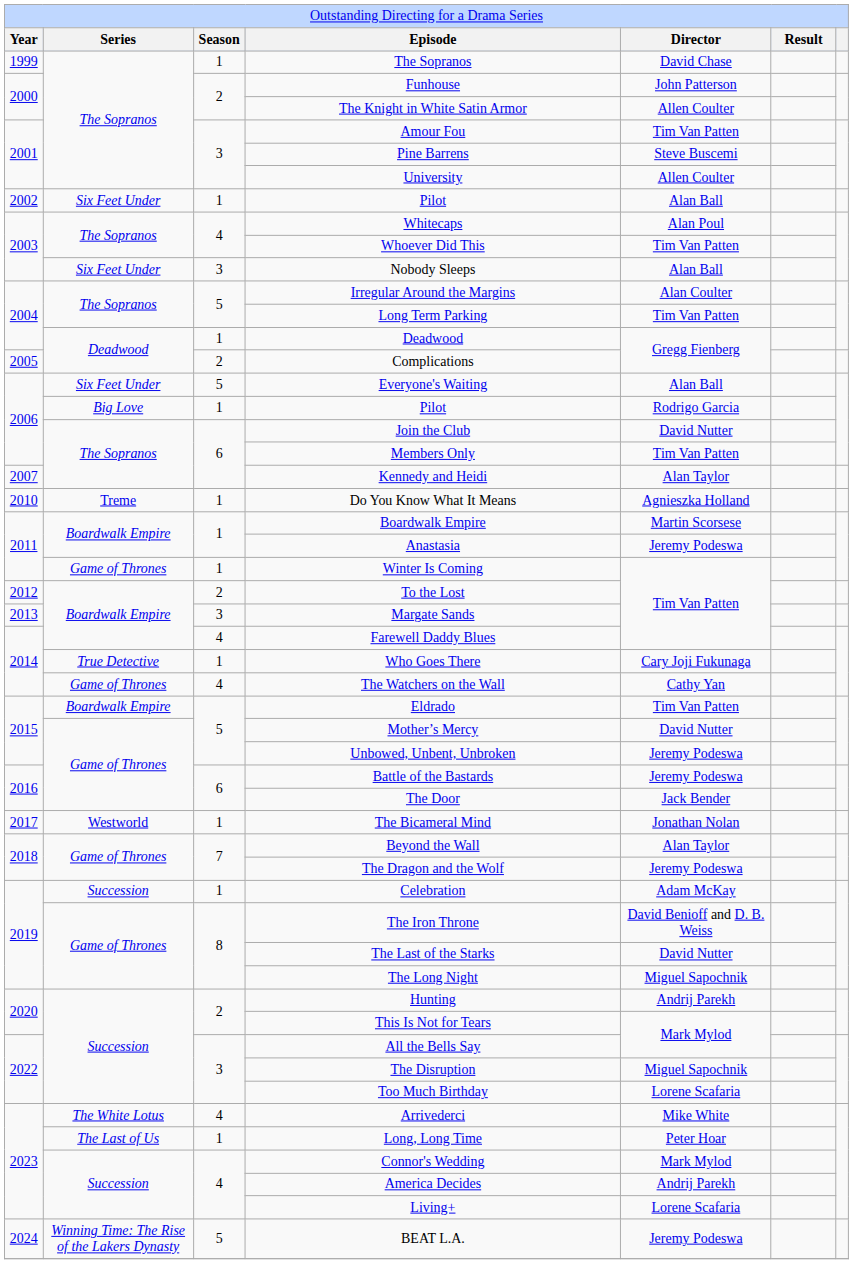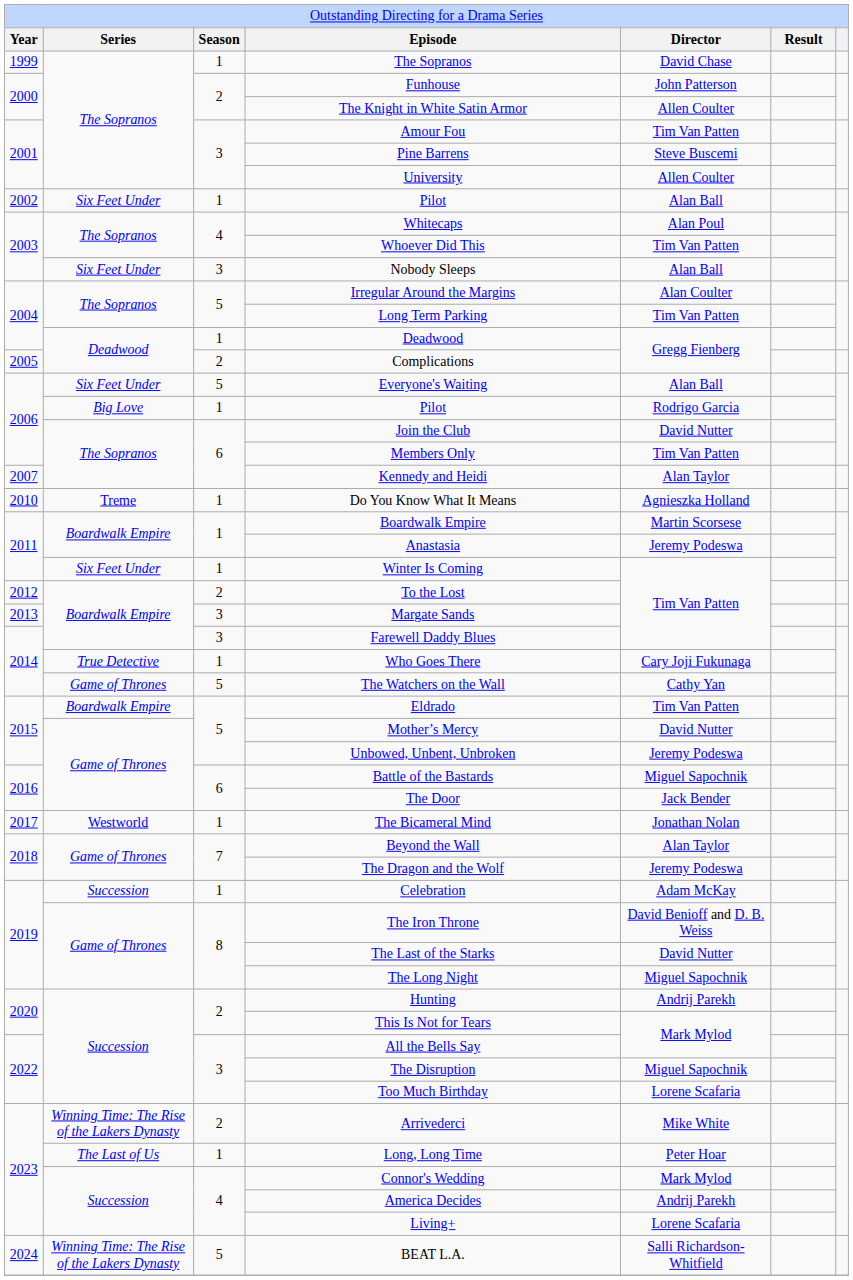 <table class="wikitable plainrowheaders" style="text-align: center; font-size: 90%" width=55%>
 <tr ---- bgcolor="#bfd7ff">
 <td colspan=7 align=center><a href='#'>Outstanding Directing for a Drama Series</a></td>
 </tr>
 <tr ---- bgcolor="#bfd7ff">
 <th scope="col" style="width:1%;">Year</th>
 <th scope="col" style="width:12%;">Series</th>
 <th scope="col" style="width:1%;">Season</th>
 <th scope="col" style="width:30%;">Episode</th>
 <th scope="col" style="width:12%;">Director</th>
 <th scope="col" style="width:5%;">Result</th>
 <th scope="col" style="width:1%;"></th>
 </tr>
 <tr>
 <td><a href='#'>1999</a></td>
 <td rowspan="6"><em><a href='#'>The Sopranos</a></em></td>
 <td>1</td>
 <td><a href='#'>The Sopranos</a></td>
 <td><a href='#'>David Chase</a></td>
 <td></td>
 <td></td>
 </tr>
 <tr>
 <td rowspan="2"><a href='#'>2000</a></td>
 <td rowspan="2">2</td>
 <td><a href='#'>Funhouse</a></td>
 <td><a href='#'>John Patterson</a></td>
 <td></td>
 <td rowspan="2"></td>
 </tr>
 <tr>
 <td><a href='#'>The Knight in White Satin Armor</a></td>
 <td><a href='#'>Allen Coulter</a></td>
 <td></td>
 </tr>
 <tr>
 <td rowspan="3"><a href='#'>2001</a></td>
 <td rowspan="3">3</td>
 <td><a href='#'>Amour Fou</a></td>
 <td><a href='#'>Tim Van Patten</a></td>
 <td></td>
 <td rowspan="3"></td>
 </tr>
 <tr>
 <td><a href='#'>Pine Barrens</a></td>
 <td><a href='#'>Steve Buscemi</a></td>
 <td></td>
 </tr>
 <tr>
 <td><a href='#'>University</a></td>
 <td><a href='#'>Allen Coulter</a></td>
 <td></td>
 </tr>
 <tr>
 <td><a href='#'>2002</a></td>
 <td><em><a href='#'>Six Feet Under</a></em></td>
 <td>1</td>
 <td><a href='#'>Pilot</a></td>
 <td><a href='#'>Alan Ball</a></td>
 <td></td>
 <td></td>
 </tr>
 <tr>
 <td rowspan="3"><a href='#'>2003</a></td>
 <td rowspan="2"><em><a href='#'>The Sopranos</a></em></td>
 <td rowspan="2">4</td>
 <td><a href='#'>Whitecaps</a></td>
 <td><a href='#'>Alan Poul</a></td>
 <td></td>
 <td rowspan="3"></td>
 </tr>
 <tr>
 <td><a href='#'>Whoever Did This</a></td>
 <td><a href='#'>Tim Van Patten</a></td>
 <td></td>
 </tr>
 <tr>
 <td><em><a href='#'>Six Feet Under</a></em></td>
 <td>3</td>
 <td>Nobody Sleeps</td>
 <td><a href='#'>Alan Ball</a></td>
 <td></td>
 </tr>
 <tr>
 <td rowspan="3"><a href='#'>2004</a></td>
 <td rowspan="2"><em><a href='#'>The Sopranos</a></em></td>
 <td rowspan="2">5</td>
 <td><a href='#'>Irregular Around the Margins</a></td>
 <td><a href='#'>Alan Coulter</a></td>
 <td></td>
 <td rowspan="3"></td>
 </tr>
 <tr>
 <td><a href='#'>Long Term Parking</a></td>
 <td><a href='#'>Tim Van Patten</a></td>
 <td></td>
 </tr>
 <tr>
 <td rowspan="2"><em><a href='#'>Deadwood</a></em></td>
 <td>1</td>
 <td><a href='#'>Deadwood</a></td>
 <td rowspan="2"><a href='#'>Gregg Fienberg</a></td>
 <td></td>
 </tr>
 <tr>
 <td><a href='#'>2005</a></td>
 <td>2</td>
 <td>Complications</td>
 <td></td>
 <td></td>
 </tr>
 <tr>
 <td rowspan="4"><a href='#'>2006</a></td>
 <td><em><a href='#'>Six Feet Under</a></em></td>
 <td>5</td>
 <td><a href='#'>Everyone's Waiting</a></td>
 <td><a href='#'>Alan Ball</a></td>
 <td></td>
 <td rowspan="4"></td>
 </tr>
 <tr>
 <td><em><a href='#'>Big Love</a></em></td>
 <td>1</td>
 <td><a href='#'>Pilot</a></td>
 <td><a href='#'>Rodrigo Garcia</a></td>
 <td></td>
 </tr>
 <tr>
 <td rowspan="3"><em><a href='#'>The Sopranos</a></em></td>
 <td rowspan="3">6</td>
 <td><a href='#'>Join the Club</a></td>
 <td><a href='#'>David Nutter</a></td>
 <td></td>
 </tr>
 <tr>
 <td><a href='#'>Members Only</a></td>
 <td><a href='#'>Tim Van Patten</a></td>
 <td></td>
 </tr>
 <tr>
 <td><a href='#'>2007</a></td>
 <td><a href='#'>Kennedy and Heidi</a></td>
 <td><a href='#'>Alan Taylor</a></td>
 <td></td>
 <td></td>
 </tr>
 <tr>
 <td><a href='#'>2010</a></td>
 <td><a href='#'>Treme</a></td>
 <td>1</td>
 <td>Do You Know What It Means</td>
 <td><a href='#'>Agnieszka Holland</a></td>
 <td></td>
 <td></td>
 </tr>
 <tr>
 <td rowspan="3"><a href='#'>2011</a></td>
 <td rowspan="2"><em><a href='#'>Boardwalk Empire</a></em></td>
 <td rowspan="2">1</td>
 <td><a href='#'>Boardwalk Empire</a></td>
 <td><a href='#'>Martin Scorsese</a></td>
 <td></td>
 <td rowspan="3"></td>
 </tr>
 <tr>
 <td><a href='#'>Anastasia</a></td>
 <td><a href='#'>Jeremy Podeswa</a></td>
 <td></td>
 </tr>
 <tr>
-<td><em><a href='#'>Game of Thrones</a></em></td>
+<td><em><a href='#'>Six Feet Under</a></em></td>
 <td>1</td>
 <td><a href='#'>Winter Is Coming</a></td>
 <td rowspan="4"><a href='#'>Tim Van Patten</a></td>
 <td></td>
 </tr>
 <tr>
 <td><a href='#'>2012</a></td>
 <td rowspan="3"><em><a href='#'>Boardwalk Empire</a></em></td>
 <td>2</td>
 <td><a href='#'>To the Lost</a></td>
 <td></td>
 <td></td>
 </tr>
 <tr>
 <td><a href='#'>2013</a></td>
 <td>3</td>
 <td><a href='#'>Margate Sands</a></td>
 <td></td>
 <td></td>
 </tr>
 <tr>
 <td rowspan="3"><a href='#'>2014</a></td>
-<td>4</td>
+<td>3</td>
 <td><a href='#'>Farewell Daddy Blues</a></td>
 <td></td>
 <td rowspan="3"></td>
 </tr>
 <tr>
 <td><em><a href='#'>True Detective</a></em></td>
 <td>1</td>
 <td><a href='#'>Who Goes There</a></td>
 <td><a href='#'>Cary Joji Fukunaga</a></td>
 <td></td>
 </tr>
 <tr>
 <td><em><a href='#'>Game of Thrones</a></em></td>
-<td>4</td>
+<td>5</td>
 <td><a href='#'>The Watchers on the Wall</a></td>
 <td><a href='#'>Cathy Yan</a></td>
 <td></td>
 </tr>
 <tr>
 <td rowspan="3"><a href='#'>2015</a></td>
 <td><em><a href='#'>Boardwalk Empire</a></em></td>
 <td rowspan="3">5</td>
 <td><a href='#'>Eldrado</a></td>
 <td><a href='#'>Tim Van Patten</a></td>
 <td></td>
 <td rowspan="3"></td>
 </tr>
 <tr>
 <td rowspan="4"><em><a href='#'>Game of Thrones</a></em></td>
 <td><a href='#'>Mother’s Mercy</a></td>
 <td><a href='#'>David Nutter</a></td>
 <td></td>
 </tr>
 <tr>
 <td><a href='#'>Unbowed, Unbent, Unbroken</a></td>
 <td><a href='#'>Jeremy Podeswa</a></td>
 <td></td>
 </tr>
 <tr>
 <td rowspan="2"><a href='#'>2016</a></td>
 <td rowspan="2">6</td>
 <td><a href='#'>Battle of the Bastards</a></td>
-<td><a href='#'>Jeremy Podeswa</a></td>
+<td><a href='#'>Miguel Sapochnik</a></td>
 <td></td>
 <td rowspan="2"></td>
 </tr>
 <tr>
 <td><a href='#'>The Door</a></td>
 <td><a href='#'>Jack Bender</a></td>
 <td></td>
 </tr>
 <tr>
 <td><a href='#'>2017</a></td>
 <td><a href='#'>Westworld</a></td>
 <td>1</td>
 <td><a href='#'>The Bicameral Mind</a></td>
 <td><a href='#'>Jonathan Nolan</a></td>
 <td></td>
 <td></td>
 </tr>
 <tr>
 <td rowspan="2"><a href='#'>2018</a></td>
 <td rowspan="2"><em><a href='#'>Game of Thrones</a></em></td>
 <td rowspan="2">7</td>
 <td><a href='#'>Beyond the Wall</a></td>
 <td><a href='#'>Alan Taylor</a></td>
 <td></td>
 <td rowspan="2"></td>
 </tr>
 <tr>
 <td><a href='#'>The Dragon and the Wolf</a></td>
 <td><a href='#'>Jeremy Podeswa</a></td>
 <td></td>
 </tr>
 <tr>
 <td rowspan="4"><a href='#'>2019</a></td>
 <td><em><a href='#'>Succession</a></em></td>
 <td>1</td>
 <td><a href='#'>Celebration</a></td>
 <td><a href='#'>Adam McKay</a></td>
 <td></td>
 <td rowspan="4"></td>
 </tr>
 <tr>
 <td rowspan="3"><em><a href='#'>Game of Thrones</a></em></td>
 <td rowspan="3">8</td>
 <td><a href='#'>The Iron Throne</a></td>
 <td><a href='#'>David Benioff</a> and <a href='#'>D. B. Weiss</a></td>
 <td></td>
 </tr>
 <tr>
 <td><a href='#'>The Last of the Starks</a></td>
 <td><a href='#'>David Nutter</a></td>
 <td></td>
 </tr>
 <tr>
 <td><a href='#'>The Long Night</a></td>
 <td><a href='#'>Miguel Sapochnik</a></td>
 <td></td>
 </tr>
 <tr>
 <td rowspan="2"><a href='#'>2020</a></td>
 <td rowspan="5"><em><a href='#'>Succession</a></em></td>
 <td rowspan="2">2</td>
 <td><a href='#'>Hunting</a></td>
 <td><a href='#'>Andrij Parekh</a></td>
 <td></td>
 <td rowspan="2"></td>
 </tr>
 <tr>
 <td><a href='#'>This Is Not for Tears</a></td>
 <td rowspan="2"><a href='#'>Mark Mylod</a></td>
 <td></td>
 </tr>
 <tr>
 <td rowspan="3"><a href='#'>2022</a></td>
 <td rowspan="3">3</td>
 <td><a href='#'>All the Bells Say</a></td>
 <td></td>
 <td rowspan="3"></td>
 </tr>
 <tr>
 <td><a href='#'>The Disruption</a></td>
 <td><a href='#'>Miguel Sapochnik</a></td>
 <td></td>
 </tr>
 <tr>
 <td><a href='#'>Too Much Birthday</a></td>
 <td><a href='#'>Lorene Scafaria</a></td>
 <td></td>
 </tr>
 <tr>
 <td rowspan="5"><a href='#'>2023</a></td>
-<td><em><a href='#'>The White Lotus</a></em></td>
-<td>4</td>
+<td><em><a href='#'>Winning Time: The Rise of the Lakers Dynasty</a></em></td>
+<td>2</td>
 <td><a href='#'>Arrivederci</a></td>
 <td><a href='#'>Mike White</a></td>
 <td></td>
 <td rowspan="5"></td>
 </tr>
 <tr>
 <td><a href='#'><em>The Last of Us</em></a></td>
 <td>1</td>
 <td><a href='#'>Long, Long Time</a></td>
 <td><a href='#'>Peter Hoar</a></td>
 <td></td>
 </tr>
 <tr>
 <td rowspan="3"><em><a href='#'>Succession</a></em></td>
 <td rowspan="3">4</td>
 <td><a href='#'>Connor's Wedding</a></td>
 <td><a href='#'>Mark Mylod</a></td>
 <td></td>
 </tr>
 <tr>
 <td><a href='#'>America Decides</a></td>
 <td><a href='#'>Andrij Parekh</a></td>
 <td></td>
 </tr>
 <tr>
 <td><a href='#'>Living+</a></td>
 <td><a href='#'>Lorene Scafaria</a></td>
 <td></td>
 </tr>
 <tr>
 <td><a href='#'>2024</a></td>
 <td><em><a href='#'>Winning Time: The Rise of the Lakers Dynasty</a></em></td>
 <td>5</td>
 <td>BEAT L.A.</td>
-<td><a href='#'>Jeremy Podeswa</a></td>
+<td><a href='#'>Salli Richardson-Whitfield</a></td>
 <td></td>
 <td></td>
 </tr>
 <tr>
 </tr>
 </table>
